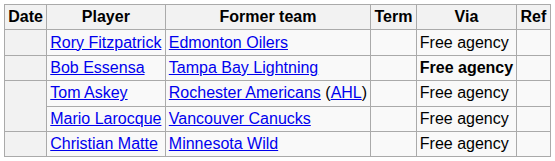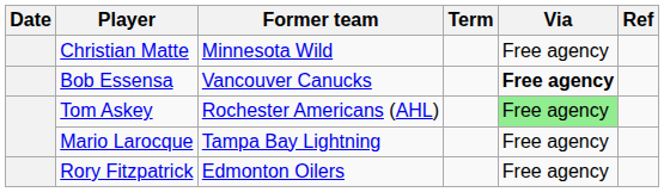 <table class="wikitable plainrowheaders">
 <tr style="background:#ddd; text-align:center;">
 <th>Date</th>
 <th>Player</th>
 <th>Former team</th>
 <th>Term</th>
 <th>Via</th>
 <th>Ref</th>
 </tr>
 <tr>
 <th scope="row"></th>
-<td><a href='#'>Rory Fitzpatrick</a></td>
-<td><a href='#'>Edmonton Oilers</a></td>
+<td><a href='#'>Christian Matte</a></td>
+<td><a href='#'>Minnesota Wild</a></td>
 <td></td>
 <td>Free agency</td>
 <td></td>
 </tr>
 <tr>
 <th scope="row"></th>
 <td><a href='#'>Bob Essensa</a></td>
-<td><a href='#'>Tampa Bay Lightning</a></td>
+<td><a href='#'>Vancouver Canucks</a></td>
 <td></td>
 <td><strong>Free agency</strong></td>
 <td></td>
 </tr>
 <tr>
 <th scope="row" rowspan=2></th>
 <td><a href='#'>Tom Askey</a></td>
 <td><a href='#'>Rochester Americans</a> (<a href='#'>AHL</a>)</td>
 <td></td>
-<td>Free agency</td>
+<td style="background: lightgreen;">Free agency</td>
 <td></td>
 </tr>
 <tr>
 <td><a href='#'>Mario Larocque</a></td>
-<td><a href='#'>Vancouver Canucks</a></td>
+<td><a href='#'>Tampa Bay Lightning</a></td>
 <td></td>
 <td>Free agency</td>
 <td></td>
 </tr>
 <tr>
 <th scope="row"></th>
-<td><a href='#'>Christian Matte</a></td>
-<td><a href='#'>Minnesota Wild</a></td>
+<td><a href='#'>Rory Fitzpatrick</a></td>
+<td><a href='#'>Edmonton Oilers</a></td>
 <td></td>
 <td>Free agency</td>
 <td></td>
 </tr>
 </table>
